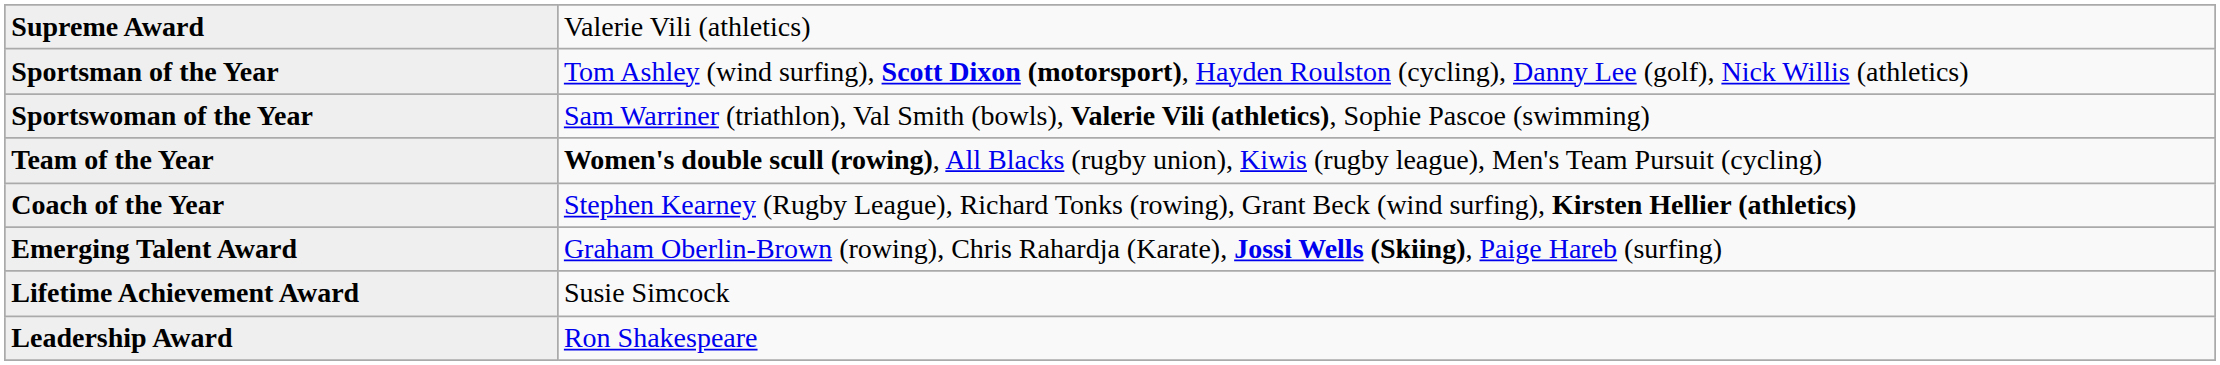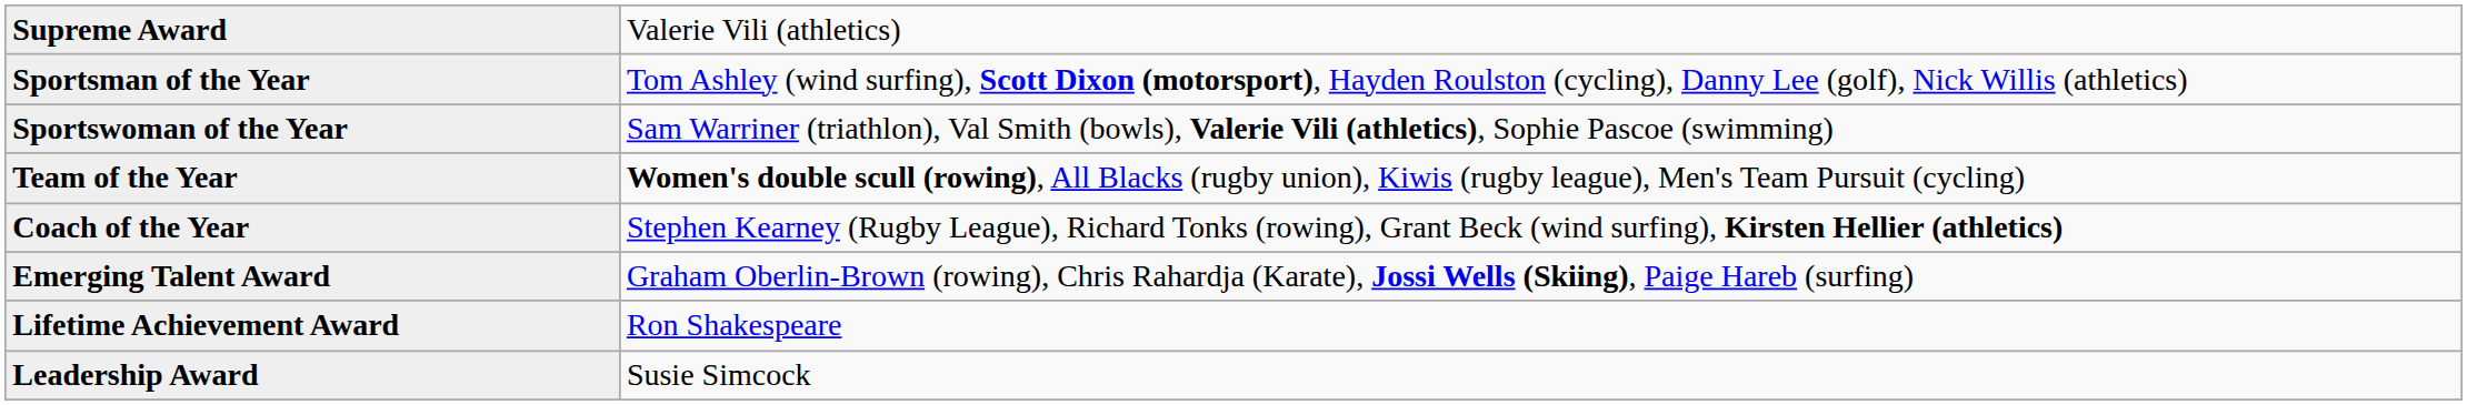 <table class=wikitable style="width:100%">
 <tr>
 <td style="background:#efefef; width:25%;"><strong>Supreme Award</strong></td>
 <td>Valerie Vili (athletics)</td>
 </tr>
 <tr>
 <td style="background:#efefef; width:25%;"><strong>Sportsman of the Year</strong></td>
 <td><a href='#'>Tom Ashley</a> (wind surfing), <strong><a href='#'>Scott Dixon</a> (motorsport)</strong>, <a href='#'>Hayden Roulston</a> (cycling), <a href='#'>Danny Lee</a> (golf), <a href='#'>Nick Willis</a> (athletics)</td>
 </tr>
 <tr>
 <td style="background:#efefef;"><strong>Sportswoman of the Year</strong></td>
 <td><a href='#'>Sam Warriner</a> (triathlon), Val Smith (bowls), <strong>Valerie Vili (athletics)</strong>, Sophie Pascoe (swimming)</td>
 </tr>
 <tr>
 <td style="background:#efefef;"><strong>Team of the Year</strong></td>
 <td><strong>Women's double scull (rowing)</strong>, <a href='#'>All Blacks</a> (rugby union), <a href='#'>Kiwis</a> (rugby league), Men's Team Pursuit (cycling)</td>
 </tr>
 <tr>
 <td style="background:#efefef;"><strong>Coach of the Year</strong></td>
 <td><a href='#'>Stephen Kearney</a> (Rugby League), Richard Tonks (rowing), Grant Beck (wind surfing), <strong>Kirsten Hellier (athletics)</strong></td>
 </tr>
 <tr>
 <td style="background:#efefef;"><strong>Emerging Talent Award</strong></td>
 <td><a href='#'>Graham Oberlin-Brown</a> (rowing), Chris Rahardja (Karate), <strong><a href='#'>Jossi Wells</a> (Skiing)</strong>, <a href='#'>Paige Hareb</a> (surfing)</td>
 </tr>
 <tr>
 <td style="background:#efefef;"><strong>Lifetime Achievement Award</strong></td>
-<td>Susie Simcock</td>
+<td><a href='#'>Ron Shakespeare</a></td>
 </tr>
 <tr>
 <td style="background:#efefef;"><strong>Leadership Award</strong></td>
-<td><a href='#'>Ron Shakespeare</a></td>
+<td>Susie Simcock</td>
 </tr>
 </table>
